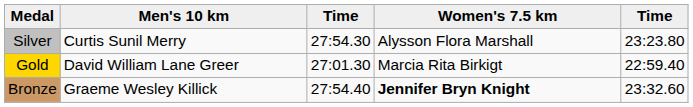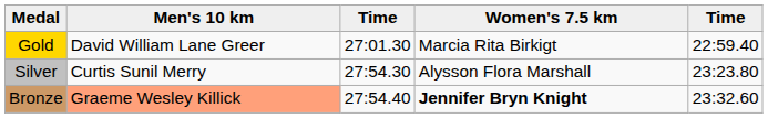 <table class="wikitable" style="text-align:center">
 <tr bgcolor="#efefef">
 <td><strong>Medal</strong></td>
 <td width=250><strong>Men's 10 km</strong></td>
 <td><strong>Time</strong></td>
 <td width=250><strong>Women's 7.5 km</strong></td>
 <td><strong>Time</strong></td>
 </tr>
 <tr>
+<td bgcolor="gold">Gold</td>
+<td style="text-align:left"> David William Lane Greer</td>
+<td>27:01.30</td>
+<td style="text-align:left"> Marcia Rita Birkigt</td>
+<td>22:59.40</td>
+</tr>
+<tr>
 <td bgcolor="silver">Silver</td>
 <td style="text-align:left"> Curtis Sunil Merry</td>
 <td>27:54.30</td>
 <td style="text-align:left"> Alysson Flora Marshall</td>
 <td>23:23.80</td>
 </tr>
 <tr>
-<td bgcolor="gold">Gold</td>
-<td style="text-align:left"> David William Lane Greer</td>
-<td>27:01.30</td>
-<td style="text-align:left"> Marcia Rita Birkigt</td>
-<td>22:59.40</td>
-</tr>
-<tr>
 <td bgcolor="cc9966">Bronze</td>
-<td style="text-align:left"> Graeme Wesley Killick</td>
+<td style="background: lightsalmon; text-align:left"> Graeme Wesley Killick</td>
 <td>27:54.40</td>
 <td style="text-align:left"><strong> Jennifer Bryn Knight</strong></td>
 <td>23:32.60</td>
 </tr>
 </table>
